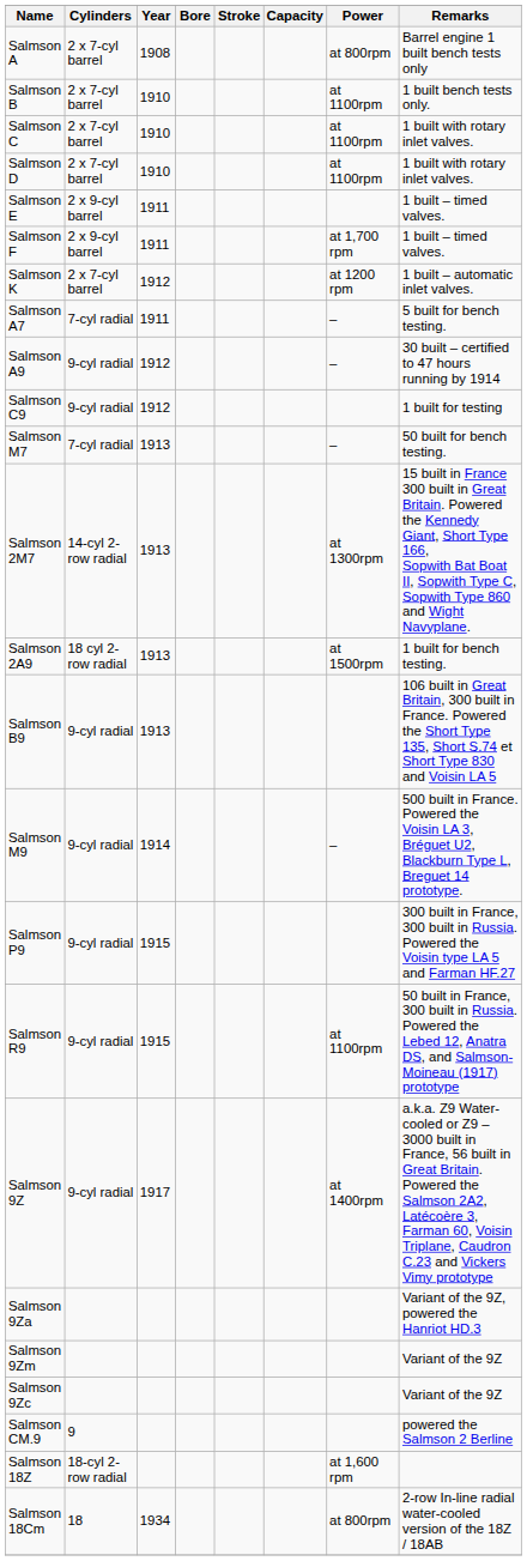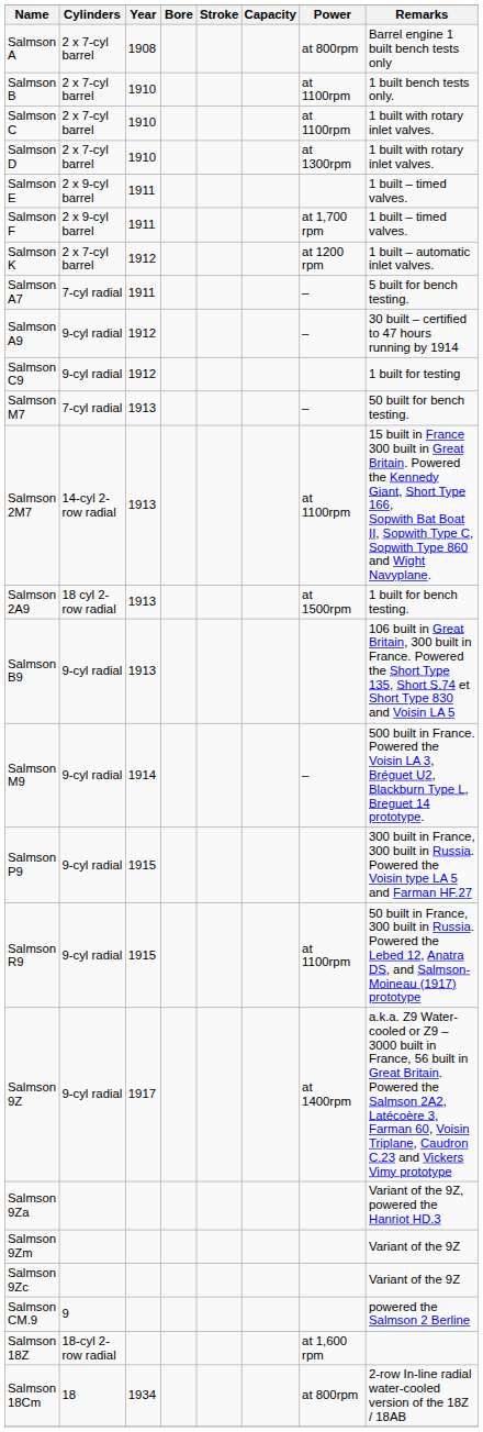 <table class="wikitable">
 <tr>
 </tr>
 <tr>
 <th scope="col" width="50px ">Name</th>
 <th scope="col" width="100px ">Cylinders</th>
 <th scope="col" width="50px ">Year</th>
 <th scope="col" width="50px ">Bore</th>
 <th scope="col" width="50px ">Stroke</th>
 <th scope="col" width="50px ">Capacity</th>
 <th scope="col" width="150px ">Power</th>
 <th scope="col" width="400px ">Remarks</th>
 </tr>
 <tr>
 <td> Salmson A</td>
 <td> 2 x 7-cyl barrel</td>
 <td> 1908</td>
 <td> </td>
 <td> </td>
 <td> </td>
 <td>  at 800rpm</td>
 <td>  Barrel engine 1 built bench tests only</td>
 </tr>
 <tr>
 <td> Salmson B</td>
 <td> 2 x 7-cyl barrel</td>
 <td> 1910</td>
 <td> </td>
 <td> </td>
 <td> </td>
 <td>  at 1100rpm</td>
 <td> 1 built bench tests only.</td>
 </tr>
 <tr>
 <td> Salmson C</td>
 <td> 2 x 7-cyl barrel</td>
 <td> 1910</td>
 <td> </td>
 <td> </td>
 <td> </td>
 <td>  at 1100rpm</td>
 <td> 1 built with rotary inlet valves.</td>
 </tr>
 <tr>
 <td> Salmson D</td>
 <td> 2 x 7-cyl barrel</td>
 <td> 1910</td>
 <td> </td>
 <td> </td>
 <td> </td>
-<td>  at 1100rpm</td>
+<td>  at 1300rpm</td>
 <td> 1 built with rotary inlet valves.</td>
 </tr>
 <tr>
 <td> Salmson E</td>
 <td> 2 x 9-cyl barrel</td>
 <td> 1911</td>
 <td> </td>
 <td> </td>
 <td> </td>
 <td> </td>
 <td> 1 built – timed valves.</td>
 </tr>
 <tr>
 <td> Salmson F</td>
 <td> 2 x 9-cyl barrel</td>
 <td> 1911</td>
 <td> </td>
 <td> </td>
 <td> </td>
 <td>  at 1,700 rpm</td>
 <td> 1 built – timed valves.</td>
 </tr>
 <tr>
 <td> Salmson K</td>
 <td> 2 x 7-cyl barrel</td>
 <td> 1912</td>
 <td> </td>
 <td> </td>
 <td> </td>
 <td>  at 1200 rpm</td>
 <td> 1 built – automatic inlet valves.</td>
 </tr>
 <tr>
 <td> Salmson A7</td>
 <td> 7-cyl radial</td>
 <td> 1911</td>
 <td> </td>
 <td> </td>
 <td> </td>
 <td>  – </td>
 <td> 5 built for bench testing.</td>
 </tr>
 <tr>
 <td> Salmson A9</td>
 <td> 9-cyl radial</td>
 <td> 1912</td>
 <td> </td>
 <td> </td>
 <td> </td>
 <td>  – </td>
 <td> 30 built – certified to 47 hours running by 1914</td>
 </tr>
 <tr>
 <td> Salmson C9</td>
 <td> 9-cyl radial</td>
 <td> 1912</td>
 <td> </td>
 <td> </td>
 <td> </td>
 <td> </td>
 <td> 1 built for testing</td>
 </tr>
 <tr>
 <td> Salmson M7</td>
 <td> 7-cyl radial</td>
 <td> 1913</td>
 <td> </td>
 <td> </td>
 <td> </td>
 <td>  – </td>
 <td> 50 built for bench testing.</td>
 </tr>
 <tr>
 <td> Salmson 2M7</td>
 <td> 14-cyl 2-row radial</td>
 <td> 1913</td>
 <td> </td>
 <td> </td>
 <td> </td>
-<td>  at 1300rpm</td>
+<td>  at 1100rpm</td>
 <td>15 built in <a href='#'>France</a> 300 built in <a href='#'>Great Britain</a>. Powered the <a href='#'>Kennedy Giant</a>, <a href='#'>Short Type 166</a>,<br><a href='#'>Sopwith Bat Boat II</a>, <a href='#'>Sopwith Type C</a>, <a href='#'>Sopwith Type 860</a> and <a href='#'>Wight Navyplane</a>.</td>
 </tr>
 <tr>
 <td> Salmson 2A9</td>
 <td> 18 cyl 2-row radial</td>
 <td> 1913</td>
 <td> </td>
 <td> </td>
 <td> </td>
 <td>  at 1500rpm</td>
 <td> 1 built for bench testing.</td>
 </tr>
 <tr>
 <td> Salmson B9</td>
 <td> 9-cyl radial</td>
 <td> 1913</td>
 <td> </td>
 <td> </td>
 <td> </td>
 <td> </td>
 <td>106 built in <a href='#'>Great Britain</a>, 300 built in France. Powered the <a href='#'>Short Type 135</a>, <a href='#'>Short S.74</a> et <a href='#'>Short Type 830</a> and <a href='#'>Voisin LA 5</a></td>
 </tr>
 <tr>
 <td> Salmson M9</td>
 <td> 9-cyl radial</td>
 <td> 1914</td>
 <td> </td>
 <td> </td>
 <td> </td>
 <td>  – </td>
 <td>500 built in France. Powered the <a href='#'>Voisin LA 3</a>, <a href='#'>Bréguet U2</a>, <a href='#'>Blackburn Type L</a>, <a href='#'>Breguet 14 prototype</a>.</td>
 </tr>
 <tr>
 <td> Salmson P9</td>
 <td> 9-cyl radial</td>
 <td> 1915</td>
 <td> </td>
 <td> </td>
 <td> </td>
 <td> </td>
 <td>300 built in France, 300 built in <a href='#'>Russia</a>. Powered the <a href='#'>Voisin type LA 5</a> and <a href='#'>Farman HF.27</a></td>
 </tr>
 <tr id=R9>
 <td> Salmson R9</td>
 <td> 9-cyl radial</td>
 <td> 1915</td>
 <td> </td>
 <td> </td>
 <td> </td>
 <td>  at 1100rpm</td>
 <td>50 built in France, 300 built in <a href='#'>Russia</a>. Powered the <a href='#'>Lebed 12</a>, <a href='#'>Anatra DS</a>, and <a href='#'>Salmson-Moineau (1917) prototype</a></td>
 </tr>
 <tr>
 <td> Salmson 9Z</td>
 <td> 9-cyl radial</td>
 <td> 1917</td>
 <td> </td>
 <td> </td>
 <td> </td>
 <td>  at 1400rpm</td>
 <td> a.k.a. Z9 Water-cooled or Z9 – 3000 built in France, 56 built in <a href='#'>Great Britain</a>. Powered the <a href='#'>Salmson 2A2</a>, <a href='#'>Latécoère 3</a>, <a href='#'>Farman 60</a>, <a href='#'>Voisin Triplane</a>, <a href='#'>Caudron C.23</a> and <a href='#'>Vickers Vimy prototype</a></td>
 </tr>
 <tr>
 <td> Salmson 9Za</td>
 <td></td>
 <td></td>
 <td></td>
 <td></td>
 <td></td>
 <td></td>
 <td> Variant of the 9Z, powered the <a href='#'>Hanriot HD.3</a></td>
 </tr>
 <tr>
 <td> Salmson 9Zm</td>
 <td></td>
 <td></td>
 <td></td>
 <td></td>
 <td></td>
 <td></td>
 <td>  Variant of the 9Z</td>
 </tr>
 <tr>
 <td> Salmson 9Zc</td>
 <td></td>
 <td></td>
 <td></td>
 <td></td>
 <td></td>
 <td></td>
 <td>  Variant of the 9Z</td>
 </tr>
 <tr>
 <td> Salmson CM.9</td>
 <td> 9</td>
 <td></td>
 <td></td>
 <td></td>
 <td></td>
 <td> </td>
 <td> powered the <a href='#'>Salmson 2 Berline</a></td>
 </tr>
 <tr>
 <td> Salmson 18Z</td>
 <td> 18-cyl 2-row radial</td>
 <td></td>
 <td> </td>
 <td> </td>
 <td> </td>
 <td>  at 1,600 rpm</td>
 <td></td>
 </tr>
 <tr>
 <td> Salmson 18Cm</td>
 <td> 18</td>
 <td> 1934</td>
 <td> </td>
 <td> </td>
 <td> </td>
 <td>  at 800rpm</td>
 <td>2-row In-line radial water-cooled version of the 18Z / 18AB</td>
 </tr>
 <tr>
 </tr>
 </table>
